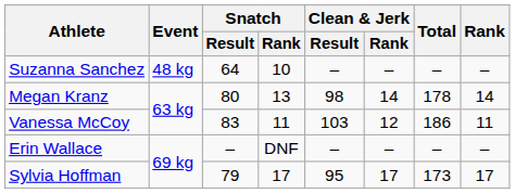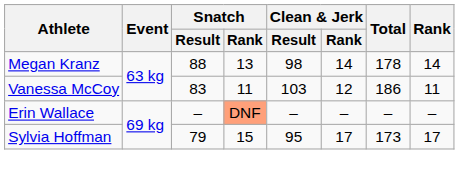 <table class="wikitable" style="font-size:90%">
 <tr>
 <th rowspan=2>Athlete</th>
 <th rowspan=2>Event</th>
 <th colspan=2>Snatch</th>
 <th colspan=2>Clean & Jerk</th>
 <th rowspan=2>Total</th>
 <th rowspan=2>Rank</th>
 </tr>
 <tr style="font-size:95%">
 <th>Result</th>
 <th>Rank</th>
 <th>Result</th>
 <th>Rank</th>
 </tr>
 <tr align=center>
-<td align=left><a href='#'>Suzanna Sanchez</a></td>
-<td align=left><a href='#'>48 kg</a></td>
-<td>64</td>
-<td>10</td>
-<td>–</td>
-<td>–</td>
-<td>–</td>
-<td>–</td>
-</tr>
-<tr align=center>
 <td align=left><a href='#'>Megan Kranz</a></td>
 <td align=left rowspan=2><a href='#'>63 kg</a></td>
-<td>80</td>
+<td>88</td>
 <td>13</td>
 <td>98</td>
 <td>14</td>
 <td>178</td>
 <td>14</td>
 </tr>
 <tr align=center>
 <td align=left><a href='#'>Vanessa McCoy</a></td>
 <td>83</td>
 <td>11</td>
 <td>103</td>
 <td>12</td>
 <td>186</td>
 <td>11</td>
 </tr>
 <tr align=center>
 <td align=left><a href='#'>Erin Wallace</a></td>
 <td align=left rowspan=2><a href='#'>69 kg</a></td>
 <td>–</td>
-<td>DNF</td>
+<td style="background: lightsalmon;">DNF</td>
 <td>–</td>
 <td>–</td>
 <td>–</td>
 <td>–</td>
 </tr>
 <tr align=center>
 <td align=left><a href='#'>Sylvia Hoffman</a></td>
 <td>79</td>
-<td>17</td>
+<td>15</td>
 <td>95</td>
 <td>17</td>
 <td>173</td>
 <td>17</td>
 </tr>
 </table>
